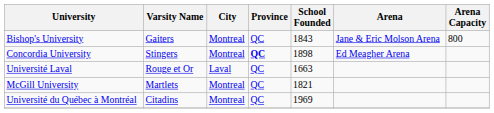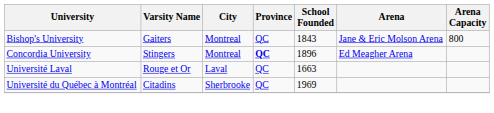 <table class="wikitable sortable" width="90%">
 <tr>
 <th>University</th>
 <th>Varsity Name</th>
 <th>City</th>
 <th>Province</th>
 <th>School<br>Founded</th>
 <th>Arena</th>
 <th>Arena<br>Capacity</th>
 </tr>
 <tr>
 <td><a href='#'>Bishop's University</a></td>
 <td><a href='#'>Gaiters</a></td>
 <td><a href='#'>Montreal</a></td>
 <td><a href='#'>QC</a></td>
 <td>1843</td>
 <td><a href='#'>Jane & Eric Molson Arena</a></td>
 <td>800</td>
 </tr>
 <tr>
 <td><a href='#'>Concordia University</a></td>
 <td><a href='#'>Stingers</a></td>
 <td><a href='#'>Montreal</a></td>
 <td><strong><a href='#'>QC</a></strong></td>
-<td>1898</td>
+<td>1896</td>
 <td><a href='#'>Ed Meagher Arena</a></td>
 <td></td>
 </tr>
 <tr>
 <td><a href='#'>Université Laval</a></td>
 <td><a href='#'>Rouge et Or</a></td>
 <td><a href='#'>Laval</a></td>
 <td><a href='#'>QC</a></td>
 <td>1663</td>
 <td></td>
 <td></td>
 </tr>
 <tr>
-<td><a href='#'>McGill University</a></td>
-<td><a href='#'>Martlets</a></td>
-<td><a href='#'>Montreal</a></td>
-<td><a href='#'>QC</a></td>
-<td>1821</td>
-<td></td>
-<td></td>
-</tr>
-<tr>
 <td><a href='#'>Université du Québec à Montréal</a></td>
 <td><a href='#'>Citadins</a></td>
-<td><a href='#'>Montreal</a></td>
+<td><a href='#'>Sherbrooke</a></td>
 <td><a href='#'>QC</a></td>
 <td>1969</td>
 <td></td>
 <td></td>
 </tr>
 <tr>
 </tr>
 </table>
